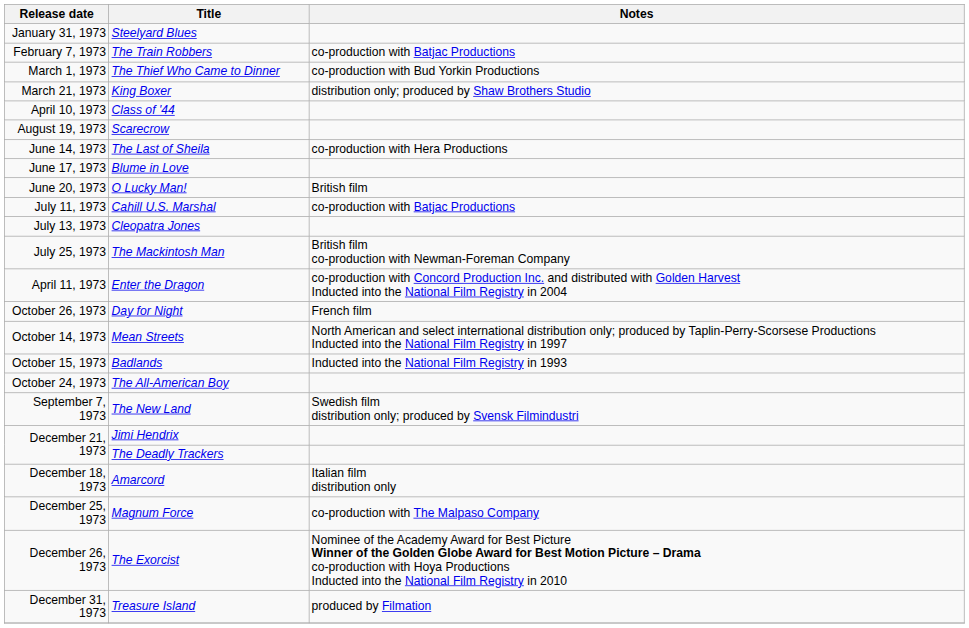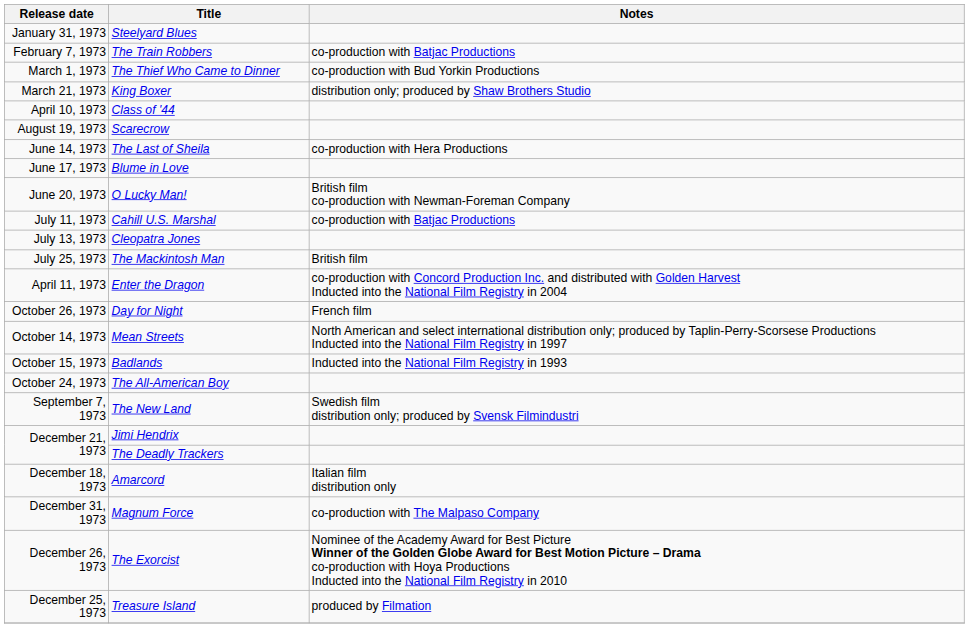 <table class="wikitable sortable" style="width:100%;">
 <tr>
 <th scope="col" style="width:130px;">Release date</th>
 <th>Title</th>
 <th>Notes</th>
 </tr>
 <tr>
 <td style="text-align:right;">January 31, 1973</td>
 <td><em><a href='#'>Steelyard Blues</a></em></td>
 <td></td>
 </tr>
 <tr>
 <td style="text-align:right;">February 7, 1973</td>
 <td><em><a href='#'>The Train Robbers</a></em></td>
 <td>co-production with <a href='#'>Batjac Productions</a></td>
 </tr>
 <tr>
 <td style="text-align:right;">March 1, 1973</td>
 <td><em><a href='#'>The Thief Who Came to Dinner</a></em></td>
 <td>co-production with Bud Yorkin Productions</td>
 </tr>
 <tr>
 <td style="text-align:right;">March 21, 1973</td>
 <td><em><a href='#'>King Boxer</a></em></td>
 <td>distribution only; produced by <a href='#'>Shaw Brothers Studio</a></td>
 </tr>
 <tr>
 <td style="text-align:right;">April 10, 1973</td>
 <td><em><a href='#'>Class of '44</a></em></td>
 <td></td>
 </tr>
 <tr>
 <td style="text-align:right;">August 19, 1973</td>
 <td><em><a href='#'>Scarecrow</a></em></td>
 <td></td>
 </tr>
 <tr>
 <td style="text-align:right;">June 14, 1973</td>
 <td><em><a href='#'>The Last of Sheila</a></em></td>
 <td>co-production with Hera Productions</td>
 </tr>
 <tr>
 <td style="text-align:right;">June 17, 1973</td>
 <td><em><a href='#'>Blume in Love</a></em></td>
 <td></td>
 </tr>
 <tr>
 <td style="text-align:right;">June 20, 1973</td>
 <td><em><a href='#'>O Lucky Man!</a></em></td>
-<td>British film</td>
+<td>British film<br>co-production with Newman-Foreman Company</td>
 </tr>
 <tr>
 <td style="text-align:right;">July 11, 1973</td>
 <td><em><a href='#'>Cahill U.S. Marshal</a></em></td>
 <td>co-production with <a href='#'>Batjac Productions</a></td>
 </tr>
 <tr>
 <td style="text-align:right;">July 13, 1973</td>
 <td><em><a href='#'>Cleopatra Jones</a></em></td>
 <td></td>
 </tr>
 <tr>
 <td style="text-align:right;">July 25, 1973</td>
 <td><em><a href='#'>The Mackintosh Man</a></em></td>
-<td>British film<br>co-production with Newman-Foreman Company</td>
+<td>British film</td>
 </tr>
 <tr>
 <td style="text-align:right;">April 11, 1973</td>
 <td><em><a href='#'>Enter the Dragon</a></em></td>
 <td>co-production with <a href='#'>Concord Production Inc.</a> and distributed with <a href='#'>Golden Harvest</a><br>Inducted into the <a href='#'>National Film Registry</a> in 2004</td>
 </tr>
 <tr>
 <td style="text-align:right;">October 26, 1973</td>
 <td><em><a href='#'>Day for Night</a></em></td>
 <td>French film</td>
 </tr>
 <tr>
 <td style="text-align:right;">October 14, 1973</td>
 <td><em><a href='#'>Mean Streets</a></em></td>
 <td>North American and select international distribution only; produced by Taplin-Perry-Scorsese Productions<br>Inducted into the <a href='#'>National Film Registry</a> in 1997</td>
 </tr>
 <tr>
 <td style="text-align:right;">October 15, 1973</td>
 <td><em><a href='#'>Badlands</a></em></td>
 <td>Inducted into the <a href='#'>National Film Registry</a> in 1993</td>
 </tr>
 <tr>
 <td style="text-align:right;">October 24, 1973</td>
 <td><em><a href='#'>The All-American Boy</a></em></td>
 <td></td>
 </tr>
 <tr>
 <td style="text-align:right;">September 7, 1973</td>
 <td><em><a href='#'>The New Land</a></em></td>
 <td>Swedish film<br>distribution only; produced by <a href='#'>Svensk Filmindustri</a></td>
 </tr>
 <tr>
 <td style="text-align:right;" rowspan="2">December 21, 1973</td>
 <td><em><a href='#'>Jimi Hendrix</a></em></td>
 <td></td>
 </tr>
 <tr>
 <td><em><a href='#'>The Deadly Trackers</a></em></td>
 <td></td>
 </tr>
 <tr>
 <td style="text-align:right;">December 18, 1973</td>
 <td><em><a href='#'>Amarcord</a></em></td>
 <td>Italian film<br>distribution only</td>
 </tr>
 <tr>
-<td style="text-align:right;">December 25, 1973</td>
+<td style="text-align:right;">December 31, 1973</td>
 <td><em><a href='#'>Magnum Force</a></em></td>
 <td>co-production with <a href='#'>The Malpaso Company</a></td>
 </tr>
 <tr>
 <td style="text-align:right;">December 26, 1973</td>
 <td><em><a href='#'>The Exorcist</a></em></td>
 <td>Nominee of the Academy Award for Best Picture<br><strong>Winner of the Golden Globe Award for Best Motion Picture – Drama</strong><br>co-production with Hoya Productions<br>Inducted into the <a href='#'>National Film Registry</a> in 2010</td>
 </tr>
 <tr>
-<td style="text-align:right;">December 31, 1973</td>
+<td style="text-align:right;">December 25, 1973</td>
 <td><em><a href='#'>Treasure Island</a></em></td>
 <td>produced by <a href='#'>Filmation</a></td>
 </tr>
 <tr>
 </tr>
 </table>
